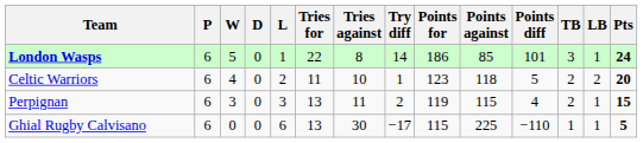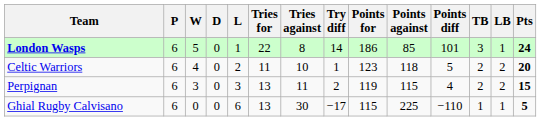 <table class="wikitable" style="text-align: center;">
 <tr>
 <th width="200">Team</th>
 <th width="20">P</th>
 <th width="20">W</th>
 <th width="20">D</th>
 <th width="20">L</th>
 <th width="20">Tries for</th>
 <th width="20">Tries against</th>
 <th width="20">Try diff</th>
 <th width="20">Points for</th>
 <th width="20">Points against</th>
 <th width="25">Points diff</th>
 <th width="20">TB</th>
 <th width="20">LB</th>
 <th width="20">Pts</th>
 </tr>
 <tr bgcolor="#ccffcc">
 <td align=left> <strong><a href='#'>London Wasps</a></strong></td>
 <td>6</td>
 <td>5</td>
 <td>0</td>
 <td>1</td>
 <td>22</td>
 <td>8</td>
 <td>14</td>
 <td>186</td>
 <td>85</td>
 <td>101</td>
 <td>3</td>
 <td>1</td>
 <td><strong>24</strong></td>
 </tr>
 <tr>
 <td align=left> <a href='#'>Celtic Warriors</a></td>
 <td>6</td>
 <td>4</td>
 <td>0</td>
 <td>2</td>
 <td>11</td>
 <td>10</td>
 <td>1</td>
 <td>123</td>
 <td>118</td>
 <td>5</td>
 <td>2</td>
 <td>2</td>
 <td><strong>20</strong></td>
 </tr>
 <tr>
 <td align=left>  <a href='#'>Perpignan</a></td>
 <td>6</td>
 <td>3</td>
 <td>0</td>
 <td>3</td>
 <td>13</td>
 <td>11</td>
 <td>2</td>
 <td>119</td>
 <td>115</td>
 <td>4</td>
 <td>2</td>
-<td>1</td>
+<td>2</td>
 <td><strong>15</strong></td>
 </tr>
 <tr>
 <td align=left> <a href='#'>Ghial Rugby Calvisano</a></td>
 <td>6</td>
 <td>0</td>
 <td>0</td>
 <td>6</td>
 <td>13</td>
 <td>30</td>
 <td>−17</td>
 <td>115</td>
 <td>225</td>
 <td>−110</td>
 <td>1</td>
 <td>1</td>
 <td><strong>5</strong></td>
 </tr>
 </table>
